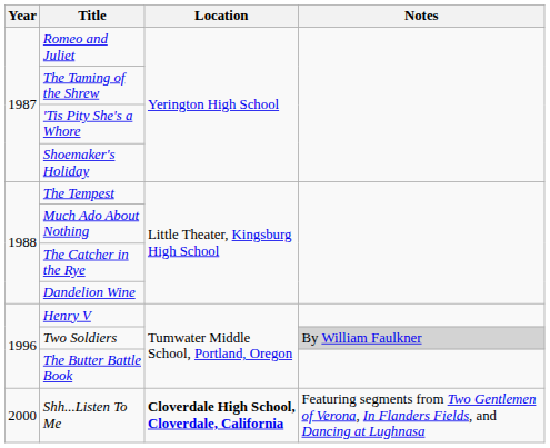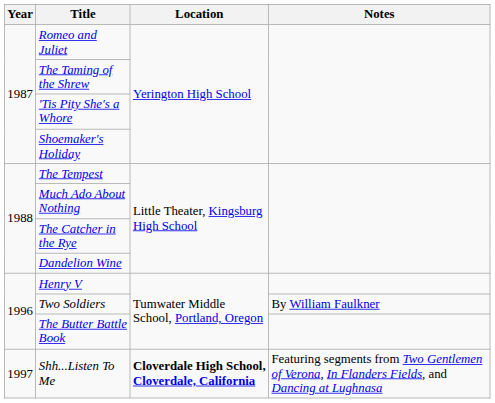 <table class="wikitable">
 <tr>
 <th>Year</th>
 <th>Title</th>
 <th>Location</th>
 <th>Notes</th>
 </tr>
 <tr>
 <td rowspan="4">1987</td>
 <td><em><a href='#'>Romeo and Juliet</a></em></td>
 <td rowspan="4"><a href='#'>Yerington High School</a></td>
 <td rowspan="4"></td>
 </tr>
 <tr>
 <td><em><a href='#'>The Taming of the Shrew</a></em></td>
 </tr>
 <tr>
 <td><em><a href='#'>'Tis Pity She's a Whore</a></em></td>
 </tr>
 <tr>
 <td><em><a href='#'>Shoemaker's Holiday</a></em></td>
 </tr>
 <tr>
 <td rowspan="4">1988</td>
 <td><em><a href='#'>The Tempest</a></em></td>
 <td rowspan="4">Little Theater, <a href='#'>Kingsburg High School</a></td>
 <td rowspan="4"></td>
 </tr>
 <tr>
 <td><em><a href='#'>Much Ado About Nothing</a></em></td>
 </tr>
 <tr>
 <td><em><a href='#'>The Catcher in the Rye</a></em></td>
 </tr>
 <tr>
 <td><em><a href='#'>Dandelion Wine</a></em></td>
 </tr>
 <tr>
 <td rowspan="3">1996</td>
 <td><a href='#'><em>Henry V</em></a></td>
 <td rowspan="3">Tumwater Middle School, <a href='#'>Portland, Oregon</a></td>
 <td></td>
 </tr>
 <tr>
 <td><em>Two Soldiers</em></td>
-<td style="background: lightgrey;">By <a href='#'>William Faulkner</a></td>
+<td>By <a href='#'>William Faulkner</a></td>
 </tr>
 <tr>
 <td><em><a href='#'>The Butter Battle Book</a></em></td>
 <td></td>
 </tr>
 <tr>
-<td>2000</td>
+<td>1997</td>
 <td><em>Shh...Listen To Me</em></td>
 <td><strong>Cloverdale High School, <a href='#'>Cloverdale, California</a></strong></td>
 <td>Featuring segments from <em><a href='#'>Two Gentlemen of Verona</a></em>, <em><a href='#'>In Flanders Fields</a></em>, and <em><a href='#'>Dancing at Lughnasa</a></em></td>
 </tr>
 </table>
